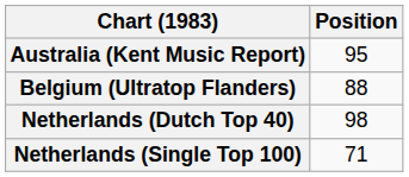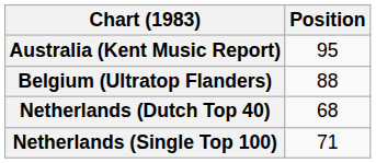 <table class="wikitable sortable plainrowheaders" style="text-align:center">
 <tr>
 <th>Chart (1983)</th>
 <th>Position</th>
 </tr>
 <tr>
 <th scope="row">Australia (Kent Music Report)</th>
 <td>95</td>
 </tr>
 <tr>
 <th scope="row">Belgium (Ultratop Flanders)</th>
 <td>88</td>
 </tr>
 <tr>
 <th scope="row">Netherlands (Dutch Top 40)</th>
-<td>98</td>
+<td>68</td>
 </tr>
 <tr>
 <th scope="row">Netherlands (Single Top 100)</th>
 <td>71</td>
 </tr>
 </table>
